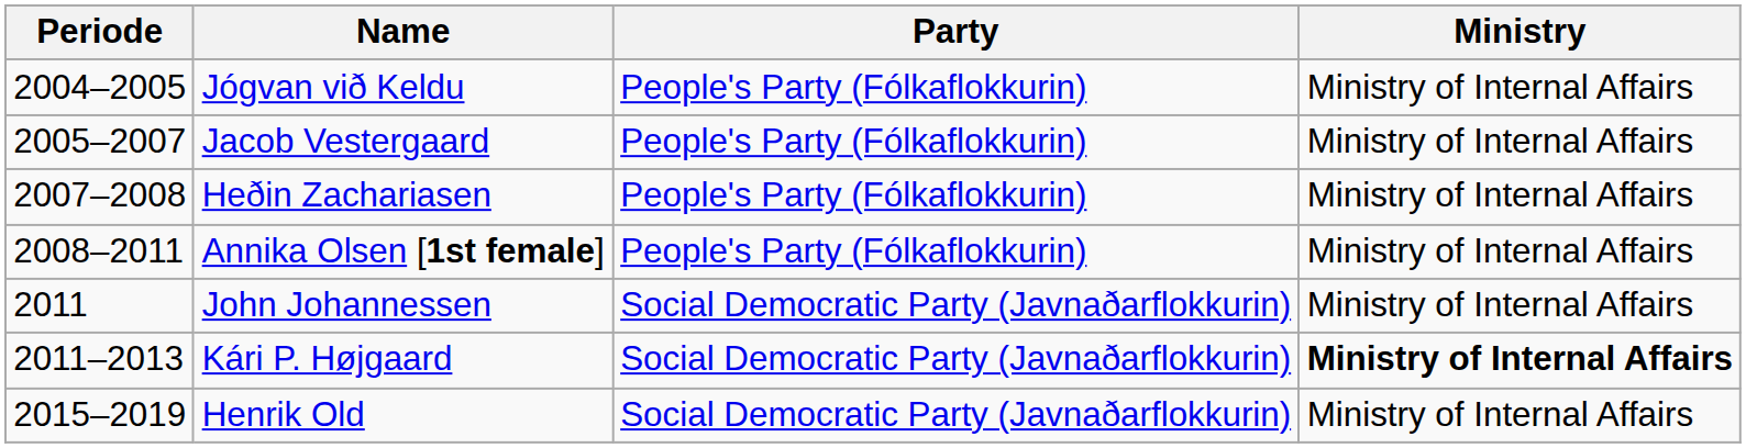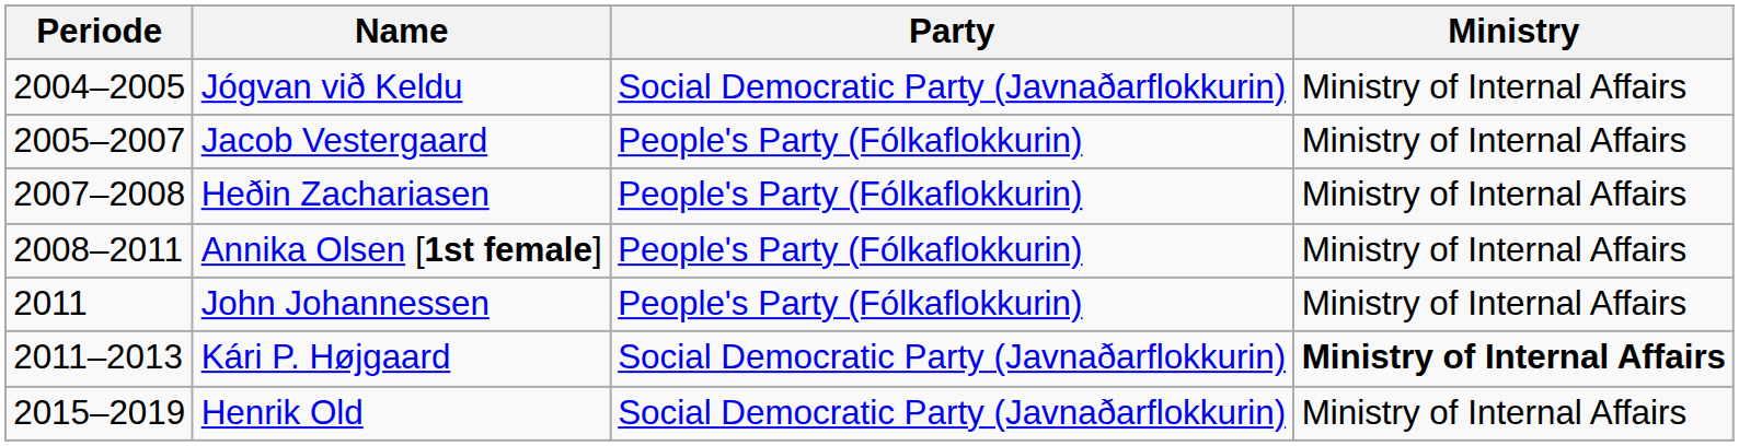 <table class="wikitable sortable">
 <tr>
 <th>Periode</th>
 <th>Name</th>
 <th>Party</th>
 <th>Ministry</th>
 </tr>
 <tr>
 <td>2004–2005</td>
 <td><a href='#'>Jógvan við Keldu</a></td>
-<td><a href='#'>People's Party (Fólkaflokkurin)</a></td>
+<td><a href='#'>Social Democratic Party (Javnaðarflokkurin)</a></td>
 <td>Ministry of Internal Affairs</td>
 </tr>
 <tr>
 <td>2005–2007</td>
 <td><a href='#'>Jacob Vestergaard</a></td>
 <td><a href='#'>People's Party (Fólkaflokkurin)</a></td>
 <td>Ministry of Internal Affairs</td>
 </tr>
 <tr>
 <td>2007–2008</td>
 <td><a href='#'>Heðin Zachariasen</a></td>
 <td><a href='#'>People's Party (Fólkaflokkurin)</a></td>
 <td>Ministry of Internal Affairs</td>
 </tr>
 <tr>
 <td>2008–2011</td>
 <td><a href='#'>Annika Olsen</a> [<strong>1st female</strong>]</td>
 <td><a href='#'>People's Party (Fólkaflokkurin)</a></td>
 <td>Ministry of Internal Affairs</td>
 </tr>
 <tr>
 <td>2011</td>
 <td><a href='#'>John Johannessen</a></td>
-<td><a href='#'>Social Democratic Party (Javnaðarflokkurin)</a></td>
+<td><a href='#'>People's Party (Fólkaflokkurin)</a></td>
 <td>Ministry of Internal Affairs</td>
 </tr>
 <tr>
 <td>2011–2013</td>
 <td><a href='#'>Kári P. Højgaard</a></td>
 <td><a href='#'>Social Democratic Party (Javnaðarflokkurin)</a></td>
 <td><strong>Ministry of Internal Affairs</strong></td>
 </tr>
 <tr>
 <td>2015–2019</td>
 <td><a href='#'>Henrik Old</a></td>
 <td><a href='#'>Social Democratic Party (Javnaðarflokkurin)</a></td>
 <td>Ministry of Internal Affairs</td>
 </tr>
 </table>
